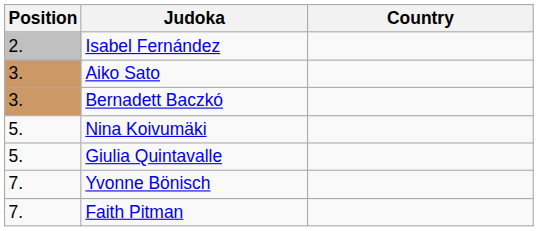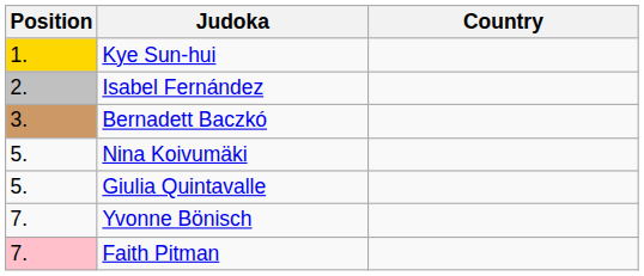 <table class="wikitable">
 <tr>
 <th width="10">Position</th>
 <th width="200">Judoka</th>
 <th width="200">Country</th>
 </tr>
 <tr>
-<td bgcolor="silver">2.</td>
-<td><a href='#'>Isabel Fernández</a></td>
+<td bgcolor="gold">1.</td>
+<td><a href='#'>Kye Sun-hui</a></td>
 <td></td>
 </tr>
 <tr>
-<td bgcolor="#CC9966">3.</td>
-<td><a href='#'>Aiko Sato</a></td>
+<td bgcolor="silver">2.</td>
+<td><a href='#'>Isabel Fernández</a></td>
 <td></td>
 </tr>
 <tr>
 <td bgcolor="#CC9966">3.</td>
 <td><a href='#'>Bernadett Baczkó</a></td>
 <td></td>
 </tr>
 <tr>
 <td>5.</td>
 <td><a href='#'>Nina Koivumäki</a></td>
 <td></td>
 </tr>
 <tr>
 <td>5.</td>
 <td><a href='#'>Giulia Quintavalle</a></td>
 <td></td>
 </tr>
 <tr>
 <td>7.</td>
 <td><a href='#'>Yvonne Bönisch</a></td>
 <td></td>
 </tr>
 <tr>
-<td>7.</td>
+<td style="background: pink;">7.</td>
 <td><a href='#'>Faith Pitman</a></td>
 <td></td>
 </tr>
 </table>
